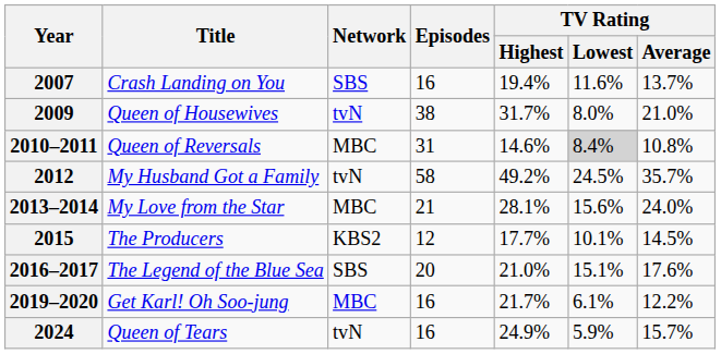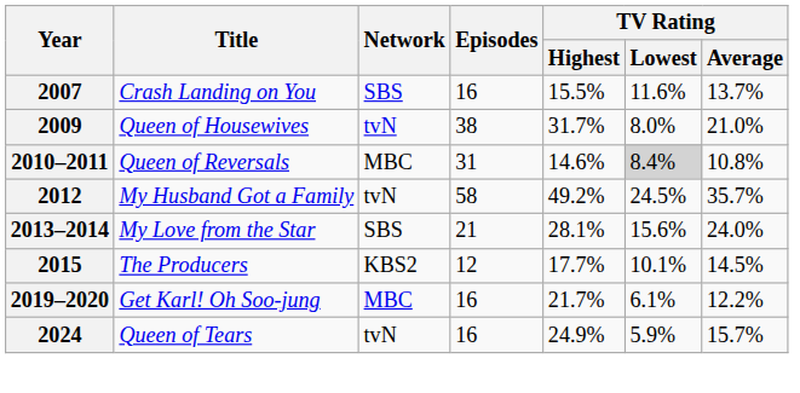 <table class="wikitable plainrowheaders sortable">
 <tr>
 <th scope="col" rowspan="2">Year</th>
 <th scope="col" rowspan="2">Title</th>
 <th scope="col" rowspan="2">Network</th>
 <th scope="col" rowspan="2">Episodes</th>
 <th scope="col" colspan="3">TV Rating</th>
 </tr>
 <tr>
 <th scope="col">Highest</th>
 <th scope="col">Lowest</th>
 <th scope="col">Average</th>
 </tr>
 <tr>
 <th scope="row">2007</th>
 <td><em><a href='#'>Crash Landing on You</a></em></td>
 <td><a href='#'>SBS</a></td>
 <td>16</td>
-<td>19.4%</td>
+<td>15.5%</td>
 <td>11.6%</td>
 <td>13.7%</td>
 </tr>
 <tr>
 <th scope="row">2009</th>
 <td><em><a href='#'>Queen of Housewives</a></em></td>
 <td><a href='#'>tvN</a></td>
 <td>38</td>
 <td>31.7%</td>
 <td>8.0%</td>
 <td>21.0%</td>
 </tr>
 <tr>
 <th scope="row">2010–2011</th>
 <td><em><a href='#'>Queen of Reversals</a></em></td>
 <td>MBC</td>
 <td>31</td>
 <td>14.6%</td>
 <td style="background: lightgrey;">8.4%</td>
 <td>10.8%</td>
 </tr>
 <tr>
 <th scope="row">2012</th>
 <td><em><a href='#'>My Husband Got a Family</a></em></td>
 <td>tvN</td>
 <td>58</td>
 <td>49.2%</td>
 <td>24.5%</td>
 <td>35.7%</td>
 </tr>
 <tr>
 <th scope="row">2013–2014</th>
 <td><em><a href='#'>My Love from the Star</a></em></td>
-<td>MBC</td>
+<td>SBS</td>
 <td>21</td>
 <td>28.1%</td>
 <td>15.6%</td>
 <td>24.0%</td>
 </tr>
 <tr>
 <th scope="row">2015</th>
 <td><em><a href='#'>The Producers</a></em></td>
 <td>KBS2</td>
 <td>12</td>
 <td>17.7%</td>
 <td>10.1%</td>
 <td>14.5%</td>
-</tr>
-<tr>
-<th scope="row">2016–2017</th>
-<td><em><a href='#'>The Legend of the Blue Sea</a></em></td>
-<td>SBS</td>
-<td>20</td>
-<td>21.0%</td>
-<td>15.1%</td>
-<td>17.6%</td>
 </tr>
 <tr>
 <th scope="row">2019–2020</th>
 <td><em><a href='#'>Get Karl! Oh Soo-jung</a></em></td>
 <td><a href='#'>MBC</a></td>
 <td>16</td>
 <td>21.7%</td>
 <td>6.1%</td>
 <td>12.2%</td>
 </tr>
 <tr>
 <th scope="row">2024</th>
 <td><em><a href='#'>Queen of Tears</a></em></td>
 <td>tvN</td>
 <td>16</td>
 <td>24.9%</td>
 <td>5.9%</td>
 <td>15.7%</td>
 </tr>
 </table>
